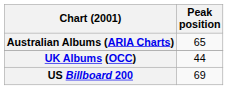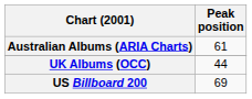 <table class="wikitable sortable plainrowheaders">
 <tr>
 <th scope="col">Chart (2001)</th>
 <th scope="col">Peak<br>position</th>
 </tr>
 <tr>
 <th scope="row">Australian Albums (<a href='#'>ARIA Charts</a>)</th>
-<td align="center">65</td>
+<td align="center">61</td>
 </tr>
 <tr>
 </tr>
 <tr>
 <th scope="row"><a href='#'>UK Albums</a> (<a href='#'>OCC</a>)</th>
 <td align="center">44</td>
 </tr>
 <tr>
 <th scope="row">US <a href='#'><em>Billboard</em> 200</a></th>
 <td align="center">69</td>
 </tr>
 </table>
